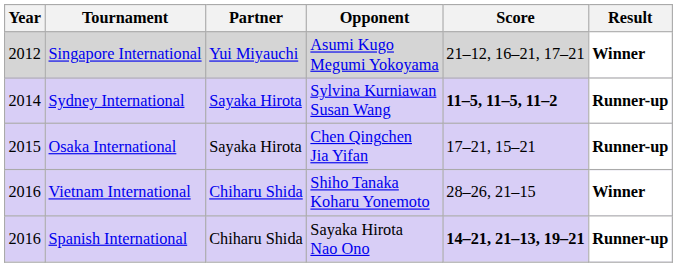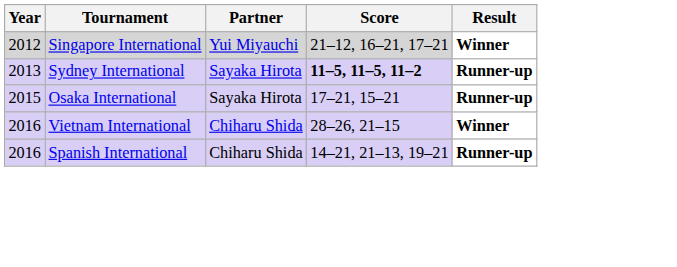 <table class="sortable wikitable" style="font-size: 90%">
 <tr>
 <th>Year</th>
 <th>Tournament</th>
 <th>Partner</th>
-<th>Opponent</th>
 <th>Score</th>
 <th>Result</th>
 </tr>
 <tr style="background:#D5D5D5">
 <td align="center">2012</td>
 <td align="left"><a href='#'>Singapore International</a></td>
 <td align="left"> <a href='#'>Yui Miyauchi</a></td>
-<td align="left"> <a href='#'>Asumi Kugo</a><br> <a href='#'>Megumi Yokoyama</a></td>
 <td align="left">21–12, 16–21, 17–21</td>
 <td style="text-align:left; background:white"> <strong>Winner</strong></td>
 </tr>
 <tr style="background:#D8CEF6">
-<td align="center">2014</td>
+<td align="center">2013</td>
 <td align="left"><a href='#'>Sydney International</a></td>
 <td align="left"> <a href='#'>Sayaka Hirota</a></td>
-<td align="left"> <a href='#'>Sylvina Kurniawan</a><br> <a href='#'>Susan Wang</a></td>
 <td align="left"><strong>11–5, 11–5, 11–2</strong></td>
 <td style="text-align:left; background:white"> <strong>Runner-up</strong></td>
 </tr>
 <tr style="background:#D8CEF6">
 <td align="center">2015</td>
 <td align="left"><a href='#'>Osaka International</a></td>
 <td align="left"> Sayaka Hirota</td>
-<td align="left"> <a href='#'>Chen Qingchen</a><br> <a href='#'>Jia Yifan</a></td>
 <td align="left">17–21, 15–21</td>
 <td style="text-align:left; background:white"> <strong>Runner-up</strong></td>
 </tr>
 <tr style="background:#D8CEF6">
 <td align="center">2016</td>
 <td align="left"><a href='#'>Vietnam International</a></td>
 <td align="left"> <a href='#'>Chiharu Shida</a></td>
-<td align="left"> <a href='#'>Shiho Tanaka</a><br> <a href='#'>Koharu Yonemoto</a></td>
 <td align="left">28–26, 21–15</td>
 <td style="text-align:left; background:white"> <strong>Winner</strong></td>
 </tr>
 <tr style="background:#D8CEF6">
 <td align="center">2016</td>
 <td align="left"><a href='#'>Spanish International</a></td>
 <td align="left"> Chiharu Shida</td>
-<td align="left"> Sayaka Hirota<br> <a href='#'>Nao Ono</a></td>
-<td align="left"><strong>14–21, 21–13, 19–21</strong></td>
+<td align="left">14–21, 21–13, 19–21</td>
 <td style="text-align:left; background:white"> <strong>Runner-up</strong></td>
 </tr>
 </table>
